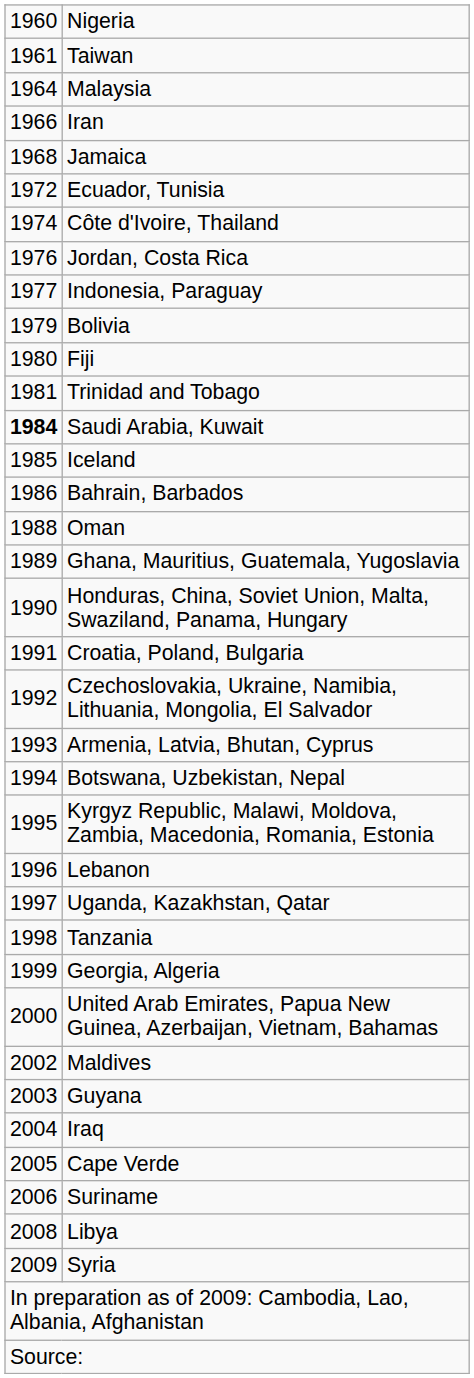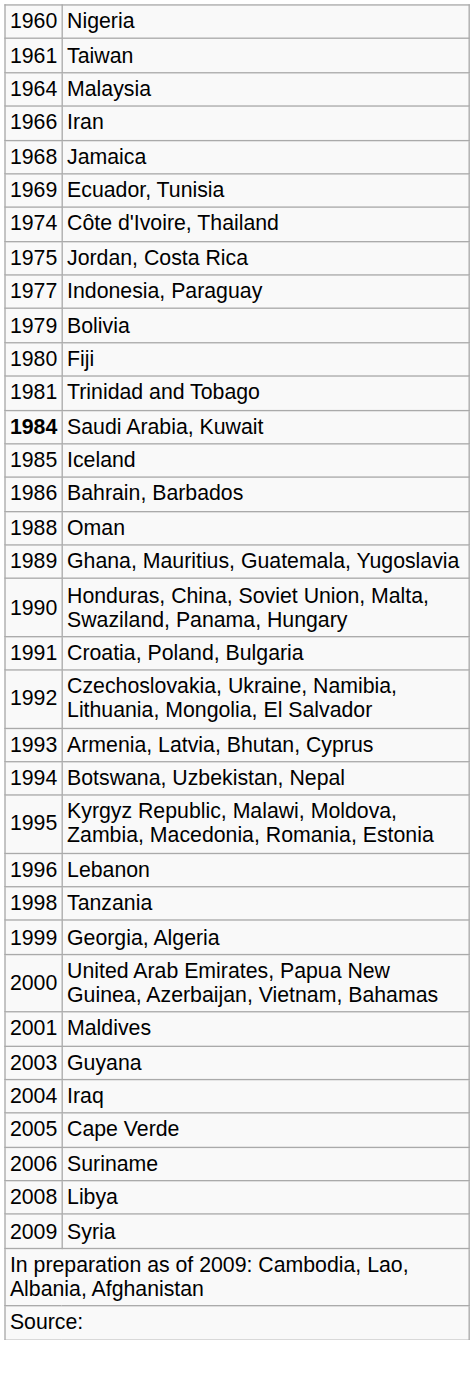 <table class="wikitable" style="float: right; width: 350px">
 <tr>
 <td>1960</td>
 <td>Nigeria</td>
 </tr>
 <tr>
 <td>1961</td>
 <td>Taiwan</td>
 </tr>
 <tr>
 <td>1964</td>
 <td>Malaysia</td>
 </tr>
 <tr>
 <td>1966</td>
 <td>Iran</td>
 </tr>
 <tr>
 <td>1968</td>
 <td>Jamaica</td>
 </tr>
 <tr>
-<td>1972</td>
+<td>1969</td>
 <td>Ecuador, Tunisia</td>
 </tr>
 <tr>
 <td>1974</td>
 <td>Côte d'Ivoire, Thailand</td>
 </tr>
 <tr>
-<td>1976</td>
+<td>1975</td>
 <td>Jordan, Costa Rica</td>
 </tr>
 <tr>
 <td>1977</td>
 <td>Indonesia, Paraguay</td>
 </tr>
 <tr>
 <td>1979</td>
 <td>Bolivia</td>
 </tr>
 <tr>
 <td>1980</td>
 <td>Fiji</td>
 </tr>
 <tr>
 <td>1981</td>
 <td>Trinidad and Tobago</td>
 </tr>
 <tr>
 <td><strong>1984</strong></td>
 <td>Saudi Arabia, Kuwait</td>
 </tr>
 <tr>
 <td>1985</td>
 <td>Iceland</td>
 </tr>
 <tr>
 <td>1986</td>
 <td>Bahrain, Barbados</td>
 </tr>
 <tr>
 <td>1988</td>
 <td>Oman</td>
 </tr>
 <tr>
 <td>1989</td>
 <td>Ghana, Mauritius, Guatemala, Yugoslavia</td>
 </tr>
 <tr>
 <td>1990</td>
 <td>Honduras, China, Soviet Union, Malta, Swaziland, Panama, Hungary</td>
 </tr>
 <tr>
 <td>1991</td>
 <td>Croatia, Poland, Bulgaria</td>
 </tr>
 <tr>
 <td>1992</td>
 <td>Czechoslovakia, Ukraine, Namibia, Lithuania, Mongolia, El Salvador</td>
 </tr>
 <tr>
 <td>1993</td>
 <td>Armenia, Latvia, Bhutan, Cyprus</td>
 </tr>
 <tr>
 <td>1994</td>
 <td>Botswana, Uzbekistan, Nepal</td>
 </tr>
 <tr>
 <td>1995</td>
 <td>Kyrgyz Republic, Malawi, Moldova, Zambia, Macedonia, Romania, Estonia</td>
 </tr>
 <tr>
 <td>1996</td>
 <td>Lebanon</td>
 </tr>
 <tr>
-<td>1997</td>
-<td>Uganda, Kazakhstan, Qatar</td>
-</tr>
-<tr>
 <td>1998</td>
 <td>Tanzania</td>
 </tr>
 <tr>
 <td>1999</td>
 <td>Georgia, Algeria</td>
 </tr>
 <tr>
 <td>2000</td>
 <td>United Arab Emirates, Papua New Guinea, Azerbaijan, Vietnam, Bahamas</td>
 </tr>
 <tr>
-<td>2002</td>
+<td>2001</td>
 <td>Maldives</td>
 </tr>
 <tr>
 <td>2003</td>
 <td>Guyana</td>
 </tr>
 <tr>
 <td>2004</td>
 <td>Iraq</td>
 </tr>
 <tr>
 <td>2005</td>
 <td>Cape Verde</td>
 </tr>
 <tr>
 <td>2006</td>
 <td>Suriname</td>
 </tr>
 <tr>
 <td>2008</td>
 <td>Libya</td>
 </tr>
 <tr>
 <td>2009</td>
 <td>Syria</td>
 </tr>
 <tr>
 <td colspan="2">In preparation as of 2009: Cambodia, Lao, Albania, Afghanistan</td>
 </tr>
 <tr>
 <td colspan="2">Source:</td>
 </tr>
 </table>
